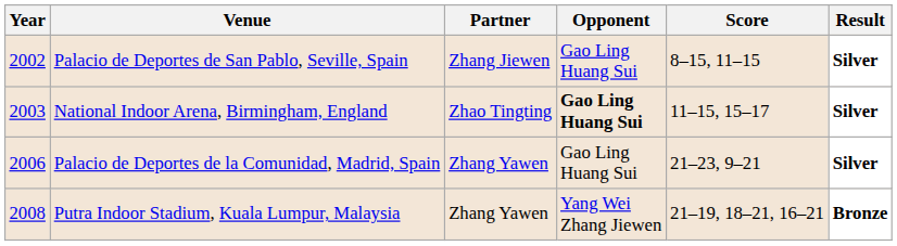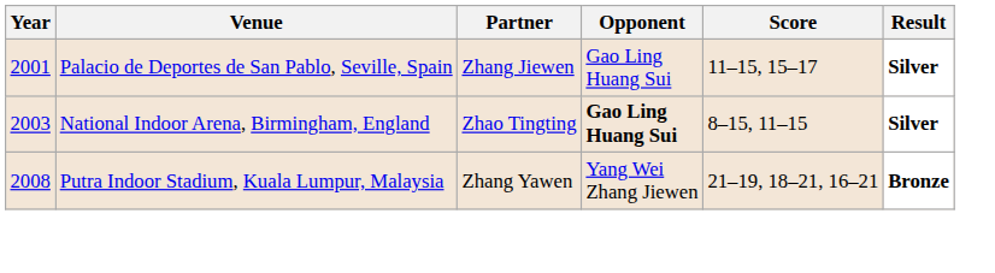 <table class="sortable wikitable" style="font-size: 90%;">
 <tr>
 <th>Year</th>
 <th>Venue</th>
 <th>Partner</th>
 <th>Opponent</th>
 <th>Score</th>
 <th>Result</th>
 </tr>
 <tr style="background:#F3E6D7">
-<td align="center"><a href='#'>2002</a></td>
+<td align="center"><a href='#'>2001</a></td>
 <td align="left"><a href='#'>Palacio de Deportes de San Pablo</a>, <a href='#'>Seville, Spain</a></td>
 <td align="left"> <a href='#'>Zhang Jiewen</a></td>
 <td align="left"> <a href='#'>Gao Ling</a> <br>  <a href='#'>Huang Sui</a></td>
-<td align="left">8–15, 11–15</td>
+<td align="left">11–15, 15–17</td>
 <td style="text-align:left; background:white"> <strong>Silver</strong></td>
 </tr>
 <tr style="background:#F3E6D7">
 <td align="center"><a href='#'>2003</a></td>
 <td align="left"><a href='#'>National Indoor Arena</a>, <a href='#'>Birmingham, England</a></td>
 <td align="left"> <a href='#'>Zhao Tingting</a></td>
 <td align="left"><strong> Gao Ling <br>  Huang Sui</strong></td>
-<td align="left">11–15, 15–17</td>
-<td style="text-align:left; background:white"> <strong>Silver</strong></td>
-</tr>
-<tr style="background:#F3E6D7">
-<td align="center"><a href='#'>2006</a></td>
-<td align="left"><a href='#'>Palacio de Deportes de la Comunidad</a>, <a href='#'>Madrid, Spain</a></td>
-<td align="left"> <a href='#'>Zhang Yawen</a></td>
-<td align="left"> Gao Ling <br>  Huang Sui</td>
-<td align="left">21–23, 9–21</td>
+<td align="left">8–15, 11–15</td>
 <td style="text-align:left; background:white"> <strong>Silver</strong></td>
 </tr>
 <tr style="background:#F3E6D7">
 <td align="center"><a href='#'>2008</a></td>
 <td align="left"><a href='#'>Putra Indoor Stadium</a>, <a href='#'>Kuala Lumpur, Malaysia</a></td>
 <td align="left"> Zhang Yawen</td>
 <td align="left"> <a href='#'>Yang Wei</a> <br>  Zhang Jiewen</td>
 <td align="left">21–19, 18–21, 16–21</td>
 <td style="text-align:left; background:white"> <strong>Bronze</strong></td>
 </tr>
 </table>
